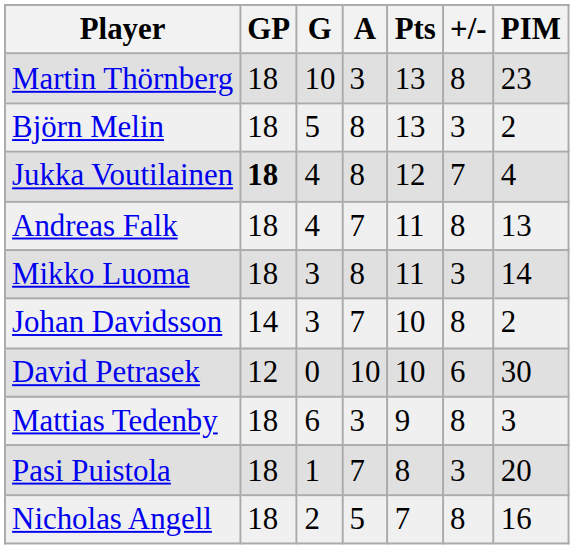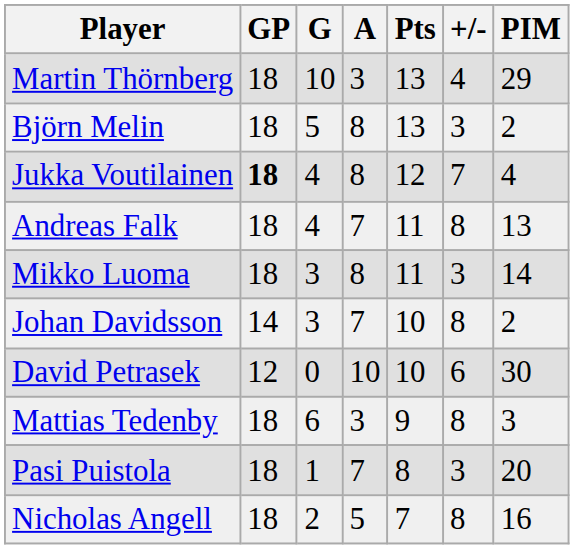 <table class="wikitable sortable">
 <tr>
 <th>Player</th>
 <th>GP</th>
 <th>G</th>
 <th>A</th>
 <th>Pts</th>
 <th>+/-</th>
 <th>PIM</th>
 </tr>
 <tr bgcolor="#e0e0e0">
 <td><a href='#'>Martin Thörnberg</a></td>
 <td>18</td>
 <td>10</td>
 <td>3</td>
 <td>13</td>
-<td>8</td>
-<td>23</td>
+<td>4</td>
+<td>29</td>
 </tr>
 <tr bgcolor="#f0f0f0">
 <td><a href='#'>Björn Melin</a></td>
 <td>18</td>
 <td>5</td>
 <td>8</td>
 <td>13</td>
 <td>3</td>
 <td>2</td>
 </tr>
 <tr bgcolor="#e0e0e0">
 <td><a href='#'>Jukka Voutilainen</a></td>
 <td><strong>18</strong></td>
 <td>4</td>
 <td>8</td>
 <td>12</td>
 <td>7</td>
 <td>4</td>
 </tr>
 <tr bgcolor="#f0f0f0">
 <td><a href='#'>Andreas Falk</a></td>
 <td>18</td>
 <td>4</td>
 <td>7</td>
 <td>11</td>
 <td>8</td>
 <td>13</td>
 </tr>
 <tr bgcolor="#e0e0e0">
 <td><a href='#'>Mikko Luoma</a></td>
 <td>18</td>
 <td>3</td>
 <td>8</td>
 <td>11</td>
 <td>3</td>
 <td>14</td>
 </tr>
 <tr bgcolor="#f0f0f0">
 <td><a href='#'>Johan Davidsson</a></td>
 <td>14</td>
 <td>3</td>
 <td>7</td>
 <td>10</td>
 <td>8</td>
 <td>2</td>
 </tr>
 <tr bgcolor="#e0e0e0">
 <td><a href='#'>David Petrasek</a></td>
 <td>12</td>
 <td>0</td>
 <td>10</td>
 <td>10</td>
 <td>6</td>
 <td>30</td>
 </tr>
 <tr bgcolor="#f0f0f0">
 <td><a href='#'>Mattias Tedenby</a></td>
 <td>18</td>
 <td>6</td>
 <td>3</td>
 <td>9</td>
 <td>8</td>
 <td>3</td>
 </tr>
 <tr bgcolor="#e0e0e0">
 <td><a href='#'>Pasi Puistola</a></td>
 <td>18</td>
 <td>1</td>
 <td>7</td>
 <td>8</td>
 <td>3</td>
 <td>20</td>
 </tr>
 <tr bgcolor="#f0f0f0">
 <td><a href='#'>Nicholas Angell</a></td>
 <td>18</td>
 <td>2</td>
 <td>5</td>
 <td>7</td>
 <td>8</td>
 <td>16</td>
 </tr>
 </table>
